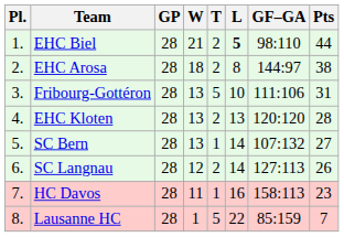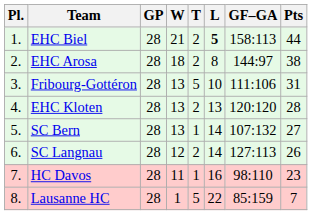 <table class="wikitable">
 <tr>
 <th>Pl.</th>
 <th>Team</th>
 <th>GP</th>
 <th>W</th>
 <th>T</th>
 <th>L</th>
 <th>GF–GA</th>
 <th>Pts</th>
 </tr>
 <tr align="center " bgcolor="#e6fae6">
 <td>1.</td>
 <td align="left"><a href='#'>EHC Biel</a></td>
 <td>28</td>
 <td>21</td>
 <td>2</td>
 <td><strong>5</strong></td>
-<td>98:110</td>
+<td>158:113</td>
 <td>44</td>
 </tr>
 <tr align="center "  bgcolor="#e6fae6">
 <td>2.</td>
 <td align="left"><a href='#'>EHC Arosa</a></td>
 <td>28</td>
 <td>18</td>
 <td>2</td>
 <td>8</td>
 <td>144:97</td>
 <td>38</td>
 </tr>
 <tr align="center "  bgcolor="#e6fae6">
 <td>3.</td>
 <td align="left"><a href='#'>Fribourg-Gottéron</a></td>
 <td>28</td>
 <td>13</td>
 <td>5</td>
 <td>10</td>
 <td>111:106</td>
 <td>31</td>
 </tr>
 <tr align="center "  bgcolor="#e6fae6">
 <td>4.</td>
 <td align="left"><a href='#'>EHC Kloten</a></td>
 <td>28</td>
 <td>13</td>
 <td>2</td>
 <td>13</td>
 <td>120:120</td>
 <td>28</td>
 </tr>
 <tr align="center " bgcolor="#e6fae6">
 <td>5.</td>
 <td align="left"><a href='#'>SC Bern</a></td>
 <td>28</td>
 <td>13</td>
 <td>1</td>
 <td>14</td>
 <td>107:132</td>
 <td>27</td>
 </tr>
 <tr align="center "  bgcolor="#e6fae6">
 <td>6.</td>
 <td align="left"><a href='#'>SC Langnau</a></td>
 <td>28</td>
 <td>12</td>
 <td>2</td>
 <td>14</td>
 <td>127:113</td>
 <td>26</td>
 </tr>
 <tr align="center "  bgcolor="#ffcccc">
 <td>7.</td>
 <td align="left"><a href='#'>HC Davos</a></td>
 <td>28</td>
 <td>11</td>
 <td>1</td>
 <td>16</td>
-<td>158:113</td>
+<td>98:110</td>
 <td>23</td>
 </tr>
 <tr align="center "  bgcolor="#ffcccc">
 <td>8.</td>
 <td align="left"><a href='#'>Lausanne HC</a></td>
 <td>28</td>
 <td>1</td>
 <td>5</td>
 <td>22</td>
 <td>85:159</td>
 <td>7</td>
 </tr>
 </table>
